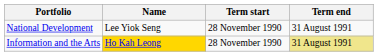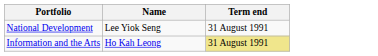 <table class="wikitable unsortable" style="font-size: 90%;">
 <tr>
 <th scope="col">Portfolio</th>
 <th scope="col" width="150px">Name</th>
-<th scope="col" width="120px">Term start</th>
 <th scope="col" width="120px">Term end</th>
 </tr>
 <tr>
 <td><a href='#'>National Development</a></td>
 <td>Lee Yiok Seng</td>
-<td>28 November 1990</td>
 <td>31 August 1991</td>
 </tr>
 <tr>
 <td><a href='#'>Information and the Arts</a></td>
-<td style="background: gold;"><a href='#'>Ho Kah Leong</a></td>
-<td>28 November 1990</td>
+<td><a href='#'>Ho Kah Leong</a></td>
 <td style="background: khaki;">31 August 1991</td>
 </tr>
 </table>
